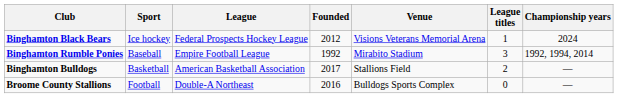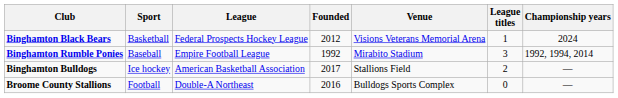 <table class="wikitable">
 <tr>
 <th>Club</th>
 <th>Sport</th>
 <th>League</th>
 <th>Founded</th>
 <th>Venue</th>
 <th>League<br>titles</th>
 <th>Championship years</th>
 </tr>
 <tr>
 <td><strong><a href='#'>Binghamton Black Bears</a></strong></td>
-<td><a href='#'>Ice hockey</a></td>
+<td><a href='#'>Basketball</a></td>
 <td><a href='#'>Federal Prospects Hockey League</a></td>
 <td align=center>2012</td>
 <td><a href='#'>Visions Veterans Memorial Arena</a></td>
 <td align=center>1</td>
 <td align=center>2024</td>
 </tr>
 <tr>
 <td><strong><a href='#'>Binghamton Rumble Ponies</a></strong></td>
 <td><a href='#'>Baseball</a></td>
 <td><a href='#'>Empire Football League</a></td>
 <td align=center>1992</td>
 <td><a href='#'>Mirabito Stadium</a></td>
 <td align=center>3</td>
 <td>1992, 1994, 2014</td>
 </tr>
 <tr>
 <td><strong>Binghamton Bulldogs</strong></td>
-<td><a href='#'>Basketball</a></td>
+<td><a href='#'>Ice hockey</a></td>
 <td><a href='#'>American Basketball Association</a></td>
 <td align=center>2017</td>
 <td>Stallions Field</td>
 <td align=center>2</td>
 <td align=center>—</td>
 </tr>
 <tr>
 <td><strong>Broome County Stallions</strong></td>
 <td><a href='#'>Football</a></td>
 <td><a href='#'>Double-A Northeast</a></td>
 <td align=center>2016</td>
 <td>Bulldogs Sports Complex</td>
 <td align=center>0</td>
 <td align=center>—</td>
 </tr>
 </table>
